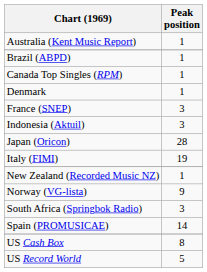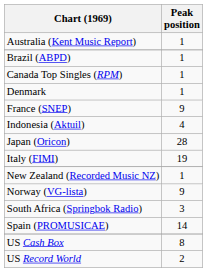 <table class="wikitable sortable">
 <tr>
 <th>Chart (1969)</th>
 <th>Peak<br>position</th>
 </tr>
 <tr>
 <td>Australia (<a href='#'>Kent Music Report</a>)</td>
 <td style="text-align:center;">1</td>
 </tr>
 <tr>
 </tr>
 <tr>
 </tr>
 <tr>
 </tr>
 <tr>
 <td>Brazil (<a href='#'>ABPD</a>)</td>
 <td style="text-align:center;">1</td>
 </tr>
 <tr>
 <td>Canada Top Singles (<em><a href='#'>RPM</a></em>)</td>
 <td style="text-align:center;">1</td>
 </tr>
 <tr>
 <td>Denmark</td>
 <td style="text-align:center;">1</td>
 </tr>
 <tr>
 <td>France (<a href='#'>SNEP</a>)</td>
-<td style="text-align:center;">3</td>
+<td style="text-align:center;">9</td>
 </tr>
 <tr>
 <td>Indonesia (<a href='#'>Aktuil</a>)</td>
-<td style="text-align:center;">3</td>
+<td style="text-align:center;">4</td>
 </tr>
 <tr>
 <td>Japan (<a href='#'>Oricon</a>)</td>
 <td style="text-align:center;">28</td>
 </tr>
 <tr>
 <td>Italy (<a href='#'>FIMI</a>)</td>
 <td style="text-align:center;">19</td>
 </tr>
 <tr>
 </tr>
 <tr>
 <td>New Zealand (<a href='#'>Recorded Music NZ</a>)</td>
 <td style="text-align:center;">1</td>
 </tr>
 <tr>
 <td>Norway (<a href='#'>VG-lista</a>)</td>
 <td style="text-align:center;">9</td>
 </tr>
 <tr>
 <td>South Africa (<a href='#'>Springbok Radio</a>)</td>
 <td style="text-align:center;">3</td>
 </tr>
 <tr>
 <td>Spain (<a href='#'>PROMUSICAE</a>)</td>
 <td style="text-align:center;">14</td>
 </tr>
 <tr>
 </tr>
 <tr>
 </tr>
 <tr>
 <td>US <em><a href='#'>Cash Box</a></em></td>
 <td style="text-align:center;">8</td>
 </tr>
 <tr>
 <td>US <em><a href='#'>Record World</a></em></td>
-<td style="text-align:center;">5</td>
+<td style="text-align:center;">2</td>
 </tr>
 </table>
